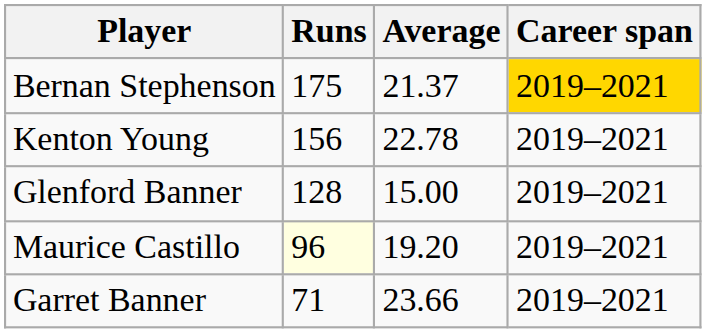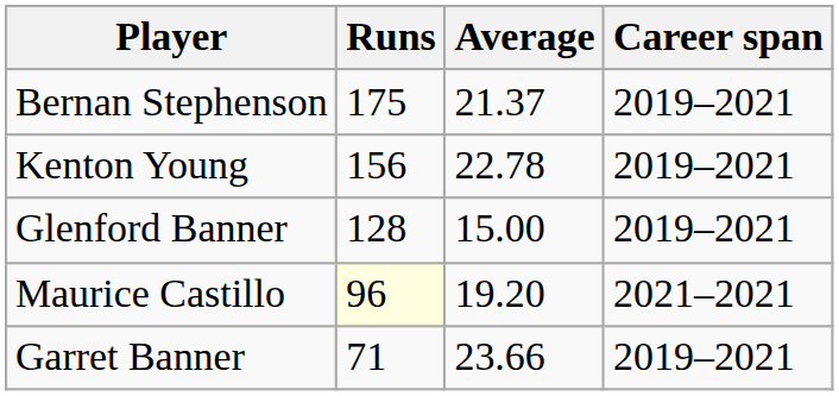 <table class="wikitable">
 <tr>
 <th>Player</th>
 <th>Runs</th>
 <th>Average</th>
 <th>Career span</th>
 </tr>
 <tr>
 <td>Bernan Stephenson</td>
 <td>175</td>
 <td>21.37</td>
-<td style="background: gold;">2019–2021</td>
+<td>2019–2021</td>
 </tr>
 <tr>
 <td>Kenton Young</td>
 <td>156</td>
 <td>22.78</td>
 <td>2019–2021</td>
 </tr>
 <tr>
 <td>Glenford Banner</td>
 <td>128</td>
 <td>15.00</td>
 <td>2019–2021</td>
 </tr>
 <tr>
 <td>Maurice Castillo</td>
 <td style="background: lightyellow;">96</td>
 <td>19.20</td>
-<td>2019–2021</td>
+<td>2021–2021</td>
 </tr>
 <tr>
 <td>Garret Banner</td>
 <td>71</td>
 <td>23.66</td>
 <td>2019–2021</td>
 </tr>
 </table>
